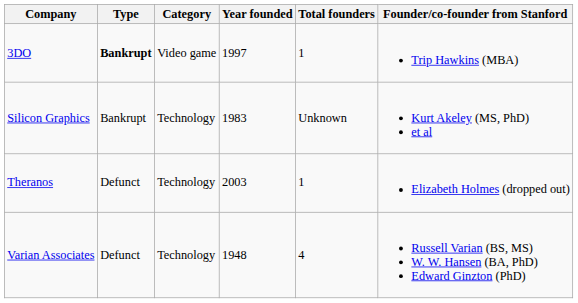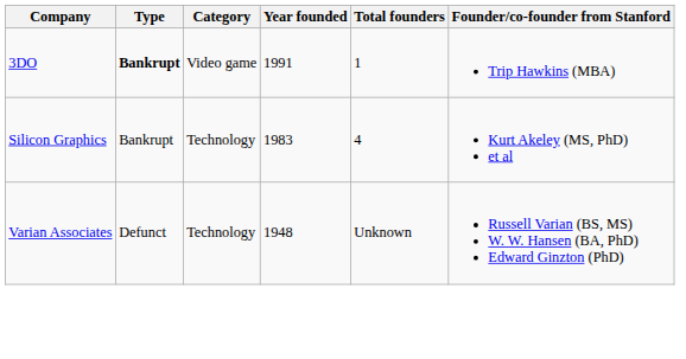 <table class="wikitable sortable">
 <tr>
 <th>Company</th>
 <th>Type</th>
 <th>Category</th>
 <th>Year founded</th>
 <th>Total founders</th>
 <th>Founder/co-founder from Stanford</th>
 </tr>
 <tr>
 <td><a href='#'>3DO</a></td>
 <td><strong>Bankrupt</strong></td>
 <td>Video game</td>
-<td>1997</td>
+<td>1991</td>
 <td>1</td>
 <td><br><ul><li><a href='#'>Trip Hawkins</a> (MBA)</li></ul></td>
 </tr>
 <tr>
 <td><a href='#'>Silicon Graphics</a></td>
 <td>Bankrupt</td>
 <td>Technology</td>
 <td>1983</td>
-<td>Unknown</td>
+<td>4</td>
 <td><br><ul><li><a href='#'>Kurt Akeley</a> (MS, PhD)</li><li><a href='#'>et al</a></li></ul></td>
-</tr>
-<tr>
-<td><a href='#'>Theranos</a></td>
-<td>Defunct</td>
-<td>Technology</td>
-<td>2003</td>
-<td>1</td>
-<td><br><ul><li><a href='#'>Elizabeth Holmes</a> (dropped out)</li></ul></td>
 </tr>
 <tr>
 <td><a href='#'>Varian Associates</a></td>
 <td>Defunct</td>
 <td>Technology</td>
 <td>1948</td>
-<td>4</td>
+<td>Unknown</td>
 <td><br><ul><li><a href='#'>Russell Varian</a> (BS, MS)</li><li><a href='#'>W. W. Hansen</a> (BA, PhD)</li><li><a href='#'>Edward Ginzton</a> (PhD)</li></ul></td>
 </tr>
 </table>
